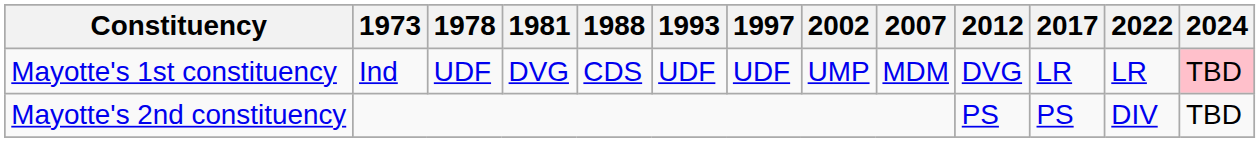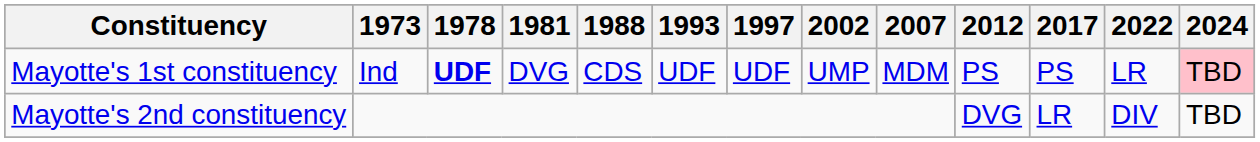 <table class="wikitable">
 <tr>
 <th>Constituency</th>
 <th>1973</th>
 <th>1978</th>
 <th>1981</th>
 <th>1988</th>
 <th>1993</th>
 <th>1997</th>
 <th>2002</th>
 <th>2007</th>
 <th>2012</th>
 <th>2017</th>
 <th>2022</th>
 <th>2024</th>
 </tr>
 <tr>
 <td><a href='#'>Mayotte's 1st constituency</a></td>
 <td><a href='#'>Ind</a></td>
-<td bgcolor=><a href='#'>UDF</a></td>
+<td bgcolor=><strong><a href='#'>UDF</a></strong></td>
 <td bgcolor=><a href='#'>DVG</a></td>
 <td><a href='#'>CDS</a></td>
 <td bgcolor=><a href='#'>UDF</a></td>
 <td bgcolor=><a href='#'>UDF</a></td>
 <td bgcolor=><a href='#'>UMP</a></td>
 <td bgcolor=><a href='#'>MDM</a></td>
-<td bgcolor=><a href='#'>DVG</a></td>
-<td bgcolor=><a href='#'>LR</a></td>
+<td bgcolor=><a href='#'>PS</a></td>
+<td bgcolor=><a href='#'>PS</a></td>
 <td bgcolor=><a href='#'>LR</a></td>
 <td style="background: pink;">TBD</td>
 </tr>
 <tr>
 <td><a href='#'>Mayotte's 2nd constituency</a></td>
 <td colspan="8"></td>
-<td bgcolor=><a href='#'>PS</a></td>
-<td bgcolor=><a href='#'>PS</a></td>
+<td bgcolor=><a href='#'>DVG</a></td>
+<td bgcolor=><a href='#'>LR</a></td>
 <td bgcolor=><a href='#'>DIV</a></td>
 <td>TBD</td>
 </tr>
 </table>
